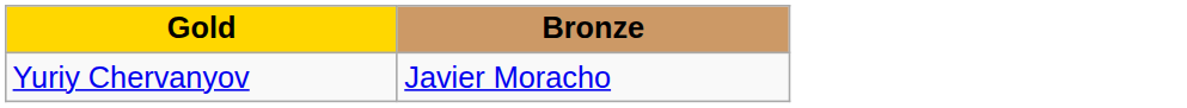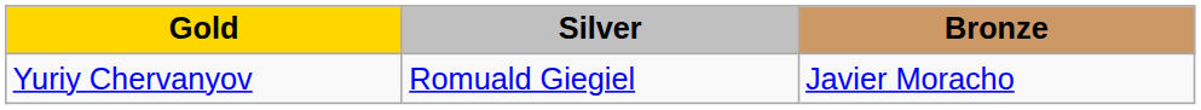 <table class="wikitable" style="text-align:left">
 <tr align="center">
 <td width=200 bgcolor=gold><strong>Gold</strong></td>
+<td width=200 bgcolor=silver><strong>Silver</strong></td>
 <td width=200 bgcolor=CC9966><strong>Bronze</strong></td>
 </tr>
 <tr>
 <td><a href='#'>Yuriy Chervanyov</a><br><em></em></td>
+<td><a href='#'>Romuald Giegiel</a><br><em></em></td>
 <td><a href='#'>Javier Moracho</a><br><em></em></td>
 </tr>
 </table>
